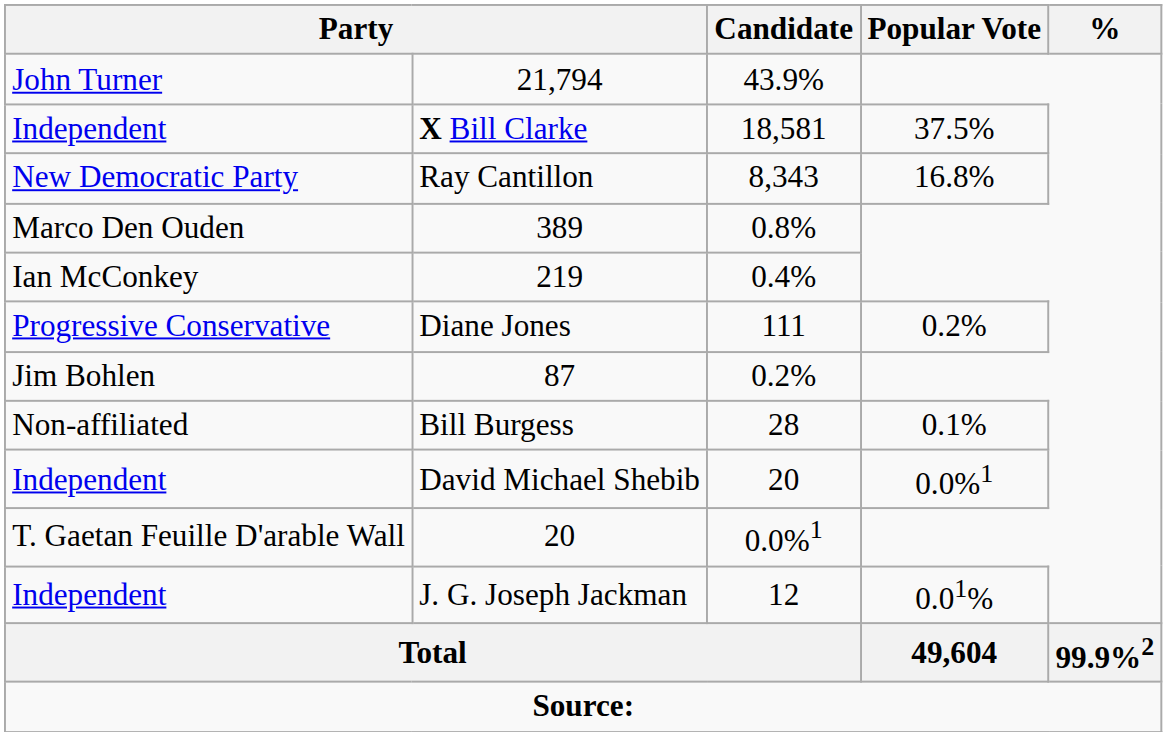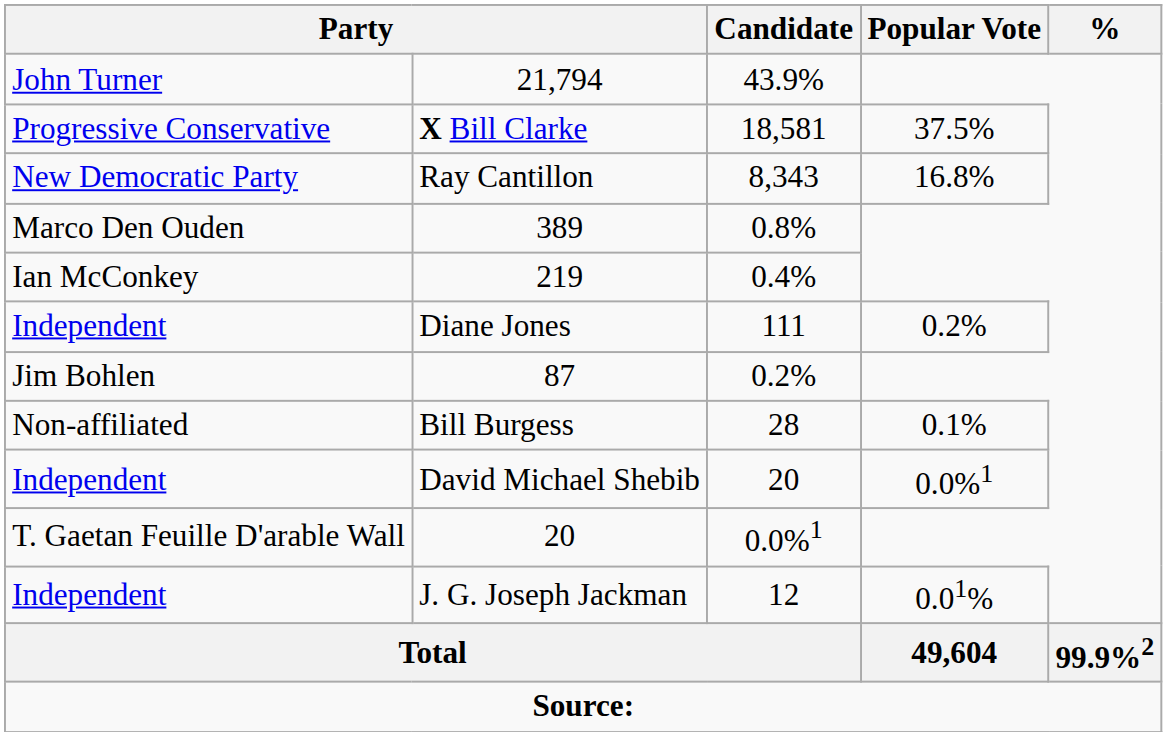 <table class="wikitable">
 <tr>
 <th colspan="2">Party</th>
 <th>Candidate</th>
 <th>Popular Vote</th>
 <th>%</th>
 </tr>
 <tr>
 <td> <a href='#'>John Turner</a></td>
 <td align=center>21,794</td>
 <td align=center>43.9%</td>
 </tr>
 <tr>
-<td><a href='#'>Independent</a></td>
+<td><a href='#'>Progressive Conservative</a></td>
 <td><strong>X</strong> <a href='#'>Bill Clarke</a></td>
 <td align=center>18,581</td>
 <td align=center>37.5%</td>
 </tr>
 <tr>
 <td><a href='#'>New Democratic Party</a></td>
 <td>Ray Cantillon</td>
 <td align=center>8,343</td>
 <td align=center>16.8%</td>
 </tr>
 <tr>
 <td>Marco Den Ouden</td>
 <td align=center>389</td>
 <td align=center>0.8%</td>
 </tr>
 <tr>
 <td>Ian McConkey</td>
 <td align=center>219</td>
 <td align=center>0.4%</td>
 </tr>
 <tr>
-<td><a href='#'>Progressive Conservative</a></td>
+<td><a href='#'>Independent</a></td>
 <td>Diane Jones</td>
 <td align=center>111</td>
 <td align=center>0.2%</td>
 </tr>
 <tr>
 <td>Jim Bohlen</td>
 <td align=center>87</td>
 <td align=center>0.2%</td>
 </tr>
 <tr>
 <td>Non-affiliated</td>
 <td>Bill Burgess</td>
 <td align=center>28</td>
 <td align=center>0.1%</td>
 </tr>
 <tr>
 <td><a href='#'>Independent</a></td>
 <td>David Michael Shebib</td>
 <td align=center>20</td>
 <td align=center>0.0%<sup>1</sup></td>
 </tr>
 <tr>
 <td>T. Gaetan Feuille D'arable Wall</td>
 <td align=center>20</td>
 <td align=center>0.0%<sup>1</sup></td>
 </tr>
 <tr>
 <td><a href='#'>Independent</a></td>
 <td>J. G. Joseph Jackman</td>
 <td align=center>12</td>
 <td align=center>0.0<sup>1</sup>%</td>
 </tr>
 <tr>
 <th colspan=3>Total</th>
 <th>49,604</th>
 <th>99.9%<sup>2</sup></th>
 </tr>
 <tr>
 <td align="center" colspan=5><strong>Source:</strong> </td>
 </tr>
 <tr>
 </tr>
 </table>
